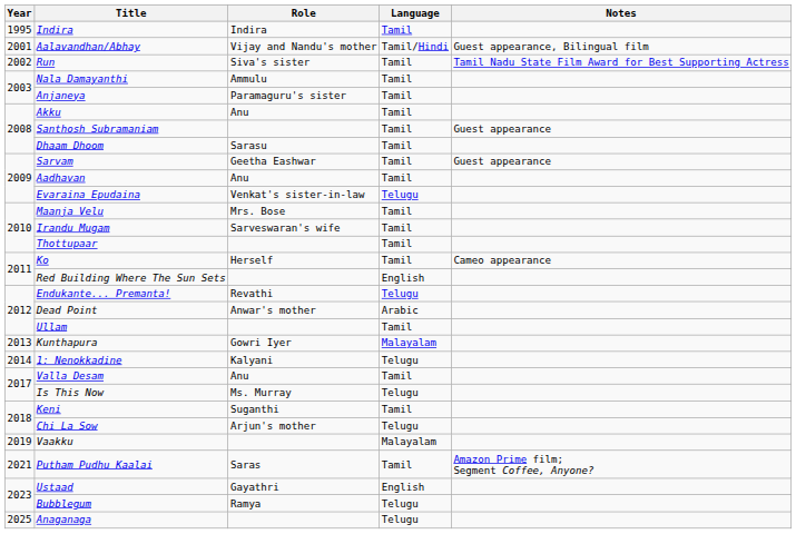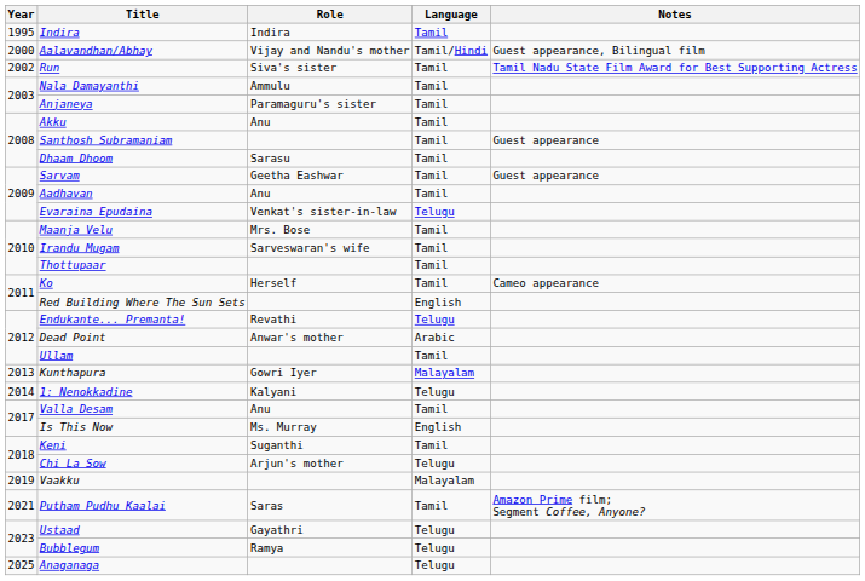 <table class="wikitable sortable">
 <tr style="background:#ccc; text-align:center;">
 <th>Year</th>
 <th>Title</th>
 <th>Role</th>
 <th>Language</th>
 <th>Notes</th>
 </tr>
 <tr>
 <td>1995</td>
 <td><em><a href='#'>Indira</a></em></td>
 <td>Indira</td>
 <td><a href='#'>Tamil</a></td>
 <td></td>
 </tr>
 <tr>
-<td>2001</td>
+<td>2000</td>
 <td><em><a href='#'>Aalavandhan/Abhay</a></em></td>
 <td>Vijay and Nandu's mother</td>
 <td>Tamil/<a href='#'>Hindi</a></td>
 <td>Guest appearance, Bilingual film</td>
 </tr>
 <tr>
 <td>2002</td>
 <td><em><a href='#'>Run</a></em></td>
 <td>Siva's sister</td>
 <td>Tamil</td>
 <td><a href='#'>Tamil Nadu State Film Award for Best Supporting Actress</a></td>
 </tr>
 <tr>
 <td rowspan="2">2003</td>
 <td><em><a href='#'>Nala Damayanthi</a></em></td>
 <td>Ammulu</td>
 <td>Tamil</td>
 <td></td>
 </tr>
 <tr>
 <td><em><a href='#'>Anjaneya</a></em></td>
 <td>Paramaguru's sister</td>
 <td>Tamil</td>
 <td></td>
 </tr>
 <tr>
 <td rowspan="3">2008</td>
 <td><em><a href='#'>Akku</a></em></td>
 <td>Anu</td>
 <td>Tamil</td>
 <td></td>
 </tr>
 <tr>
 <td><em><a href='#'>Santhosh Subramaniam</a></em></td>
 <td></td>
 <td>Tamil</td>
 <td>Guest appearance</td>
 </tr>
 <tr>
 <td><em><a href='#'>Dhaam Dhoom</a></em></td>
 <td>Sarasu</td>
 <td>Tamil</td>
 <td></td>
 </tr>
 <tr>
 <td rowspan="3">2009</td>
 <td><em><a href='#'>Sarvam</a></em></td>
 <td>Geetha Eashwar</td>
 <td>Tamil</td>
 <td>Guest appearance</td>
 </tr>
 <tr>
 <td><em><a href='#'>Aadhavan</a></em></td>
 <td>Anu</td>
 <td>Tamil</td>
 <td></td>
 </tr>
 <tr>
 <td><em><a href='#'>Evaraina Epudaina</a></em></td>
 <td>Venkat's sister-in-law</td>
 <td><a href='#'>Telugu</a></td>
 <td></td>
 </tr>
 <tr>
 <td rowspan="3">2010</td>
 <td><em><a href='#'>Maanja Velu</a></em></td>
 <td>Mrs. Bose</td>
 <td>Tamil</td>
 <td></td>
 </tr>
 <tr>
 <td><em><a href='#'>Irandu Mugam</a></em></td>
 <td>Sarveswaran's wife</td>
 <td>Tamil</td>
 <td></td>
 </tr>
 <tr>
 <td><em><a href='#'>Thottupaar</a></em></td>
 <td></td>
 <td>Tamil</td>
 <td></td>
 </tr>
 <tr>
 <td rowspan="2">2011</td>
 <td><em><a href='#'>Ko</a></em></td>
 <td>Herself</td>
 <td>Tamil</td>
 <td>Cameo appearance</td>
 </tr>
 <tr>
 <td><em>Red Building Where The Sun Sets</em></td>
 <td></td>
 <td>English</td>
 <td></td>
 </tr>
 <tr>
 <td rowspan="3">2012</td>
 <td><em><a href='#'>Endukante... Premanta!</a></em></td>
 <td>Revathi</td>
 <td><a href='#'>Telugu</a></td>
 <td></td>
 </tr>
 <tr>
 <td><em>Dead Point</em></td>
 <td>Anwar's mother</td>
 <td>Arabic</td>
 <td></td>
 </tr>
 <tr>
 <td><em><a href='#'>Ullam</a></em></td>
 <td></td>
 <td>Tamil</td>
 <td></td>
 </tr>
 <tr>
 <td>2013</td>
 <td><em>Kunthapura</em></td>
 <td>Gowri Iyer</td>
 <td><a href='#'>Malayalam</a></td>
 <td></td>
 </tr>
 <tr>
 <td>2014</td>
 <td><em><a href='#'>1: Nenokkadine</a></em></td>
 <td>Kalyani</td>
 <td>Telugu</td>
 <td></td>
 </tr>
 <tr>
 <td rowspan="2">2017</td>
 <td><em><a href='#'>Valla Desam</a></em></td>
 <td>Anu</td>
 <td>Tamil</td>
 <td></td>
 </tr>
 <tr>
 <td><em>Is This Now</em></td>
 <td>Ms. Murray</td>
-<td>Telugu</td>
+<td>English</td>
 <td></td>
 </tr>
 <tr>
 <td rowspan="2">2018</td>
 <td><em><a href='#'>Keni</a></em></td>
 <td>Suganthi</td>
 <td>Tamil</td>
 <td></td>
 </tr>
 <tr>
 <td><em><a href='#'>Chi La Sow</a></em></td>
 <td>Arjun's mother</td>
 <td>Telugu</td>
 <td></td>
 </tr>
 <tr>
 <td>2019</td>
 <td><em>Vaakku</em></td>
 <td></td>
 <td>Malayalam</td>
 <td></td>
 </tr>
 <tr>
 <td>2021</td>
 <td><em><a href='#'>Putham Pudhu Kaalai</a></em></td>
 <td>Saras</td>
 <td>Tamil</td>
 <td><a href='#'>Amazon Prime</a> film;<br>Segment <em>Coffee, Anyone?</em></td>
 </tr>
 <tr>
 <td rowspan="2">2023</td>
 <td><em><a href='#'>Ustaad</a></em></td>
 <td>Gayathri</td>
-<td>English</td>
+<td>Telugu</td>
 <td></td>
 </tr>
 <tr>
 <td><em><a href='#'>Bubblegum</a></em></td>
 <td>Ramya</td>
 <td>Telugu</td>
 <td></td>
 </tr>
 <tr>
 <td>2025</td>
 <td><a href='#'><em>Anaganaga</em></a></td>
 <td></td>
 <td>Telugu</td>
 <td></td>
 </tr>
 </table>
